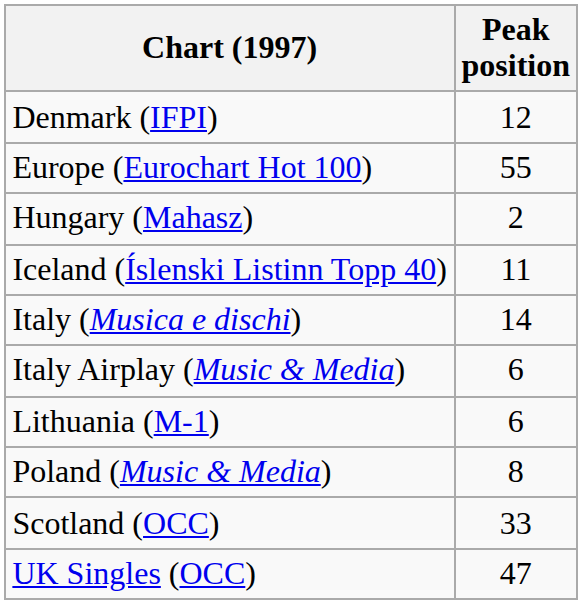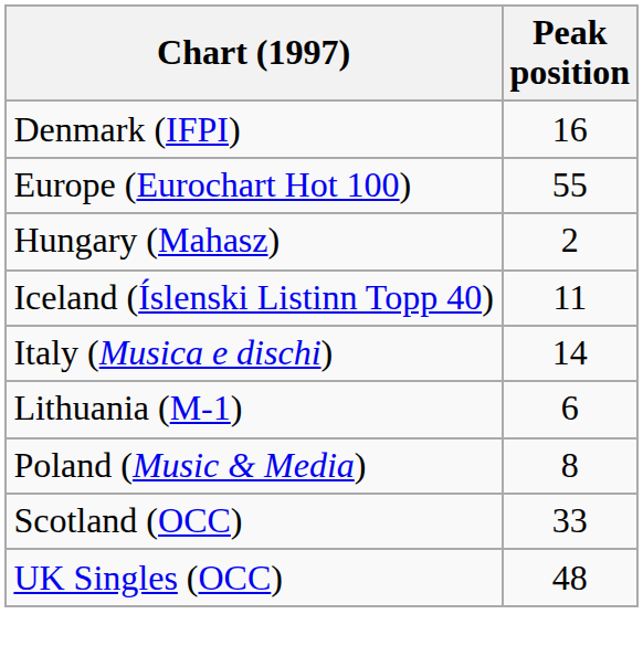 <table class="wikitable sortable">
 <tr>
 <th>Chart (1997)</th>
 <th>Peak<br>position</th>
 </tr>
 <tr>
 </tr>
 <tr>
 <td>Denmark (<a href='#'>IFPI</a>)</td>
-<td align="center">12</td>
+<td align="center">16</td>
 </tr>
 <tr>
 <td>Europe (<a href='#'>Eurochart Hot 100</a>)</td>
 <td align="center">55</td>
 </tr>
 <tr>
 </tr>
 <tr>
 <td>Hungary (<a href='#'>Mahasz</a>)</td>
 <td align="center">2</td>
 </tr>
 <tr>
 <td>Iceland (<a href='#'>Íslenski Listinn Topp 40</a>)</td>
 <td align="center">11</td>
 </tr>
 <tr>
 <td>Italy (<em><a href='#'>Musica e dischi</a></em>)</td>
 <td align="center">14</td>
 </tr>
 <tr>
-<td>Italy Airplay (<em><a href='#'>Music & Media</a></em>)</td>
-<td align="center">6</td>
-</tr>
-<tr>
 <td>Lithuania (<a href='#'>M-1</a>)</td>
 <td align="center">6</td>
 </tr>
 <tr>
 <td>Poland (<em><a href='#'>Music & Media</a></em>)</td>
 <td align="center">8</td>
 </tr>
 <tr>
 <td>Scotland (<a href='#'>OCC</a>)</td>
 <td align="center">33</td>
 </tr>
 <tr>
 <td><a href='#'>UK Singles</a> (<a href='#'>OCC</a>)</td>
-<td align="center">47</td>
+<td align="center">48</td>
 </tr>
 </table>
